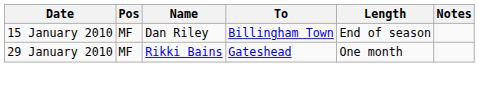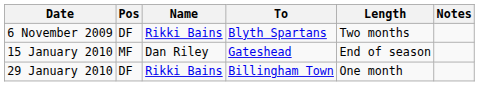 <table class="wikitable">
 <tr>
 <th>Date</th>
 <th>Pos</th>
 <th>Name</th>
 <th>To</th>
 <th>Length</th>
 <th>Notes</th>
 </tr>
 <tr>
+<td>6 November 2009</td>
+<td>DF</td>
+<td><a href='#'>Rikki Bains</a></td>
+<td><a href='#'>Blyth Spartans</a></td>
+<td>Two months</td>
+<td style=text-align:center></td>
+</tr>
+<tr>
 <td>15 January 2010</td>
 <td>MF</td>
 <td>Dan Riley</td>
-<td><a href='#'>Billingham Town</a></td>
+<td><a href='#'>Gateshead</a></td>
 <td>End of season</td>
 <td style=text-align:center></td>
 </tr>
 <tr>
 <td>29 January 2010</td>
-<td>MF</td>
+<td>DF</td>
 <td><a href='#'>Rikki Bains</a></td>
-<td><a href='#'>Gateshead</a></td>
+<td><a href='#'>Billingham Town</a></td>
 <td>One month</td>
 <td style=text-align:center></td>
 </tr>
 </table>
